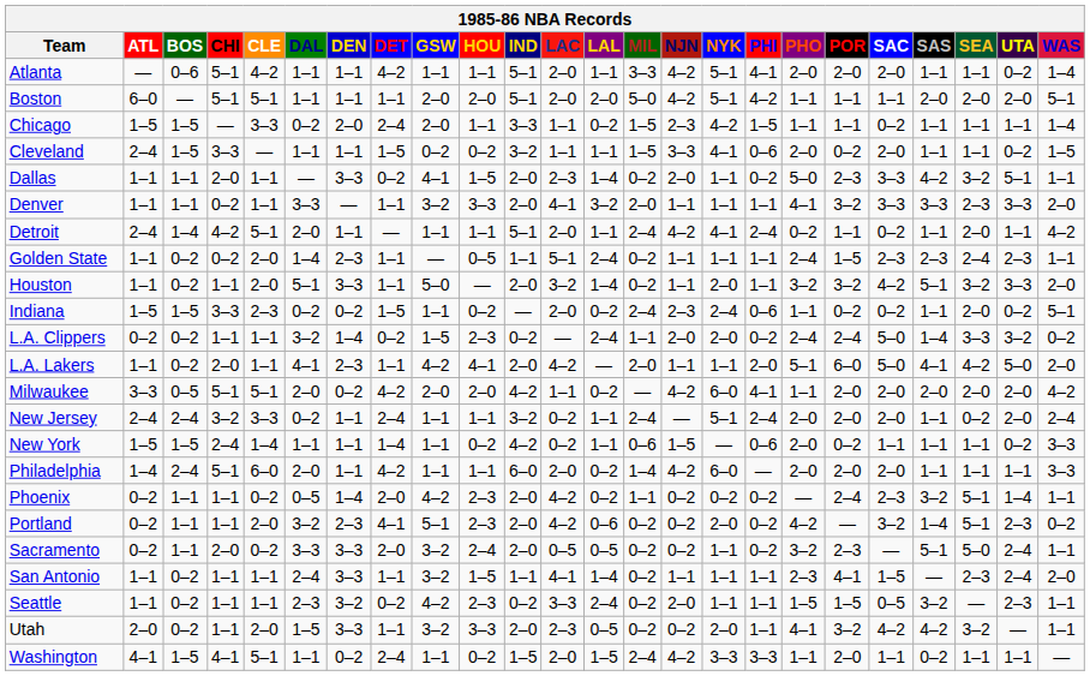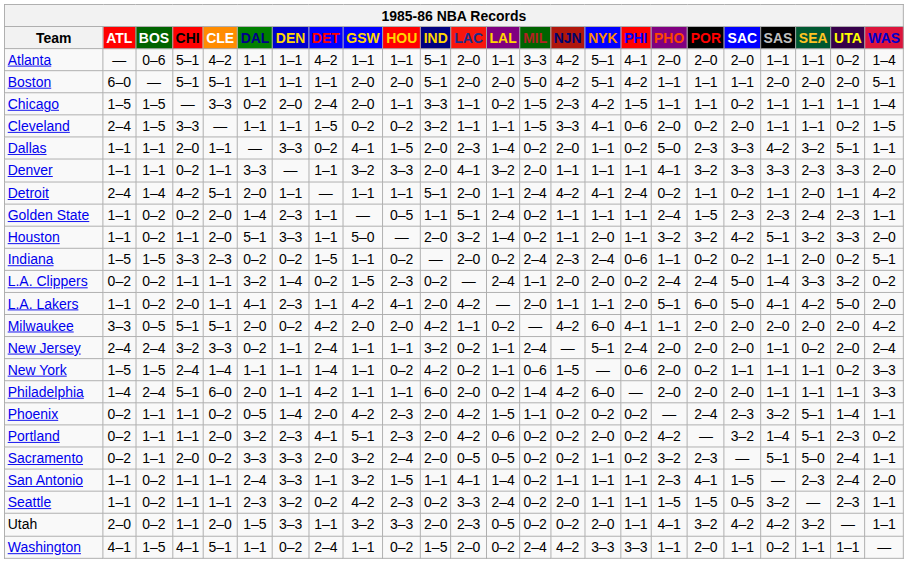 <table class="wikitable" style="font-size:95%; text-align:center;">
 <tr>
 <th colspan=24>1985-86 NBA Records</th>
 </tr>
 <tr>
 <th width=100>Team</th>
 <th style="background:#FF0000;color:#FFFFFF;width=35">ATL</th>
 <th style="background:#006400;color:#FFFFFF;width=35">BOS</th>
 <th style="background:#FF0000;color:#000000;width=35">CHI</th>
 <th style="background:#FF8C00;color:#FFFFFF;width=35">CLE</th>
 <th style="background:#008000;color:#00008B;width=35">DAL</th>
 <th style="background:#0000CD;color:#FFD700;width=35">DEN</th>
 <th style="background:#0000FF;color:#FF0000;width=35">DET</th>
 <th style="background:#0000FF;color:#FFD700;width=35">GSW</th>
 <th style="background:#FF0000;color:#FFD700;width=35">HOU</th>
 <th style="background:#000080;color:#FFD700;width=35">IND</th>
 <th style="background:#F9160D;color:#1A2E8B;width=35">LAC</th>
 <th style="background:#800080;color:#FFD700;width=35">LAL</th>
 <th style="background:#006400;color:#B22222;width=35">MIL</th>
 <th style="background:#B0170C;color:#00056D;width=35">NJN</th>
 <th style="background:#0000FF;color:#FF8C00;width=35">NYK</th>
 <th style="background:#FF0000;color:#0000FF;width=35">PHI</th>
 <th style="background:#800080;color:#FF4500;width=35">PHO</th>
 <th style="background:#000000;color:#FF0000;width=35">POR</th>
 <th style="background:#0000FF;color:#FFFFFF;width=35">SAC</th>
 <th style="background:#000000;color:#C0C0C0;width=35">SAS</th>
 <th style="background:#005831;color:#FFC322;width=35">SEA</th>
 <th style="background:#36004A;color:#FFFF00;width=35">UTA</th>
 <th style="background:#DC143C;color:#0000CD;width=35">WAS</th>
 </tr>
 <tr>
 <td style="text-align:left;"><a href='#'>Atlanta</a></td>
 <td>—</td>
 <td>0–6</td>
 <td>5–1</td>
 <td>4–2</td>
 <td>1–1</td>
 <td>1–1</td>
 <td>4–2</td>
 <td>1–1</td>
 <td>1–1</td>
 <td>5–1</td>
 <td>2–0</td>
 <td>1–1</td>
 <td>3–3</td>
 <td>4–2</td>
 <td>5–1</td>
 <td>4–1</td>
 <td>2–0</td>
 <td>2–0</td>
 <td>2–0</td>
 <td>1–1</td>
 <td>1–1</td>
 <td>0–2</td>
 <td>1–4</td>
 </tr>
 <tr>
 <td style="text-align:left;"><a href='#'>Boston</a></td>
 <td>6–0</td>
 <td>—</td>
 <td>5–1</td>
 <td>5–1</td>
 <td>1–1</td>
 <td>1–1</td>
 <td>1–1</td>
 <td>2–0</td>
 <td>2–0</td>
 <td>5–1</td>
 <td>2–0</td>
 <td>2–0</td>
 <td>5–0</td>
 <td>4–2</td>
 <td>5–1</td>
 <td>4–2</td>
 <td>1–1</td>
 <td>1–1</td>
 <td>1–1</td>
 <td>2–0</td>
 <td>2–0</td>
 <td>2–0</td>
 <td>5–1</td>
 </tr>
 <tr>
 <td style="text-align:left;"><a href='#'>Chicago</a></td>
 <td>1–5</td>
 <td>1–5</td>
 <td>—</td>
 <td>3–3</td>
 <td>0–2</td>
 <td>2–0</td>
 <td>2–4</td>
 <td>2–0</td>
 <td>1–1</td>
 <td>3–3</td>
 <td>1–1</td>
 <td>0–2</td>
 <td>1–5</td>
 <td>2–3</td>
 <td>4–2</td>
 <td>1–5</td>
 <td>1–1</td>
 <td>1–1</td>
 <td>0–2</td>
 <td>1–1</td>
 <td>1–1</td>
 <td>1–1</td>
 <td>1–4</td>
 </tr>
 <tr>
 <td style="text-align:left;"><a href='#'>Cleveland</a></td>
 <td>2–4</td>
 <td>1–5</td>
 <td>3–3</td>
 <td>—</td>
 <td>1–1</td>
 <td>1–1</td>
 <td>1–5</td>
 <td>0–2</td>
 <td>0–2</td>
 <td>3–2</td>
 <td>1–1</td>
 <td>1–1</td>
 <td>1–5</td>
 <td>3–3</td>
 <td>4–1</td>
 <td>0–6</td>
 <td>2–0</td>
 <td>0–2</td>
 <td>2–0</td>
 <td>1–1</td>
 <td>1–1</td>
 <td>0–2</td>
 <td>1–5</td>
 </tr>
 <tr>
 <td style="text-align:left;"><a href='#'>Dallas</a></td>
 <td>1–1</td>
 <td>1–1</td>
 <td>2–0</td>
 <td>1–1</td>
 <td>—</td>
 <td>3–3</td>
 <td>0–2</td>
 <td>4–1</td>
 <td>1–5</td>
 <td>2–0</td>
 <td>2–3</td>
 <td>1–4</td>
 <td>0–2</td>
 <td>2–0</td>
 <td>1–1</td>
 <td>0–2</td>
 <td>5–0</td>
 <td>2–3</td>
 <td>3–3</td>
 <td>4–2</td>
 <td>3–2</td>
 <td>5–1</td>
 <td>1–1</td>
 </tr>
 <tr>
 <td style="text-align:left;"><a href='#'>Denver</a></td>
 <td>1–1</td>
 <td>1–1</td>
 <td>0–2</td>
 <td>1–1</td>
 <td>3–3</td>
 <td>—</td>
 <td>1–1</td>
 <td>3–2</td>
 <td>3–3</td>
 <td>2–0</td>
 <td>4–1</td>
 <td>3–2</td>
 <td>2–0</td>
 <td>1–1</td>
 <td>1–1</td>
 <td>1–1</td>
 <td>4–1</td>
 <td>3–2</td>
 <td>3–3</td>
 <td>3–3</td>
 <td>2–3</td>
 <td>3–3</td>
 <td>2–0</td>
 </tr>
 <tr>
 <td style="text-align:left;"><a href='#'>Detroit</a></td>
 <td>2–4</td>
 <td>1–4</td>
 <td>4–2</td>
 <td>5–1</td>
 <td>2–0</td>
 <td>1–1</td>
 <td>—</td>
 <td>1–1</td>
 <td>1–1</td>
 <td>5–1</td>
 <td>2–0</td>
 <td>1–1</td>
 <td>2–4</td>
 <td>4–2</td>
 <td>4–1</td>
 <td>2–4</td>
 <td>0–2</td>
 <td>1–1</td>
 <td>0–2</td>
 <td>1–1</td>
 <td>2–0</td>
 <td>1–1</td>
 <td>4–2</td>
 </tr>
 <tr>
 <td style="text-align:left;"><a href='#'>Golden State</a></td>
 <td>1–1</td>
 <td>0–2</td>
 <td>0–2</td>
 <td>2–0</td>
 <td>1–4</td>
 <td>2–3</td>
 <td>1–1</td>
 <td>—</td>
 <td>0–5</td>
 <td>1–1</td>
 <td>5–1</td>
 <td>2–4</td>
 <td>0–2</td>
 <td>1–1</td>
 <td>1–1</td>
 <td>1–1</td>
 <td>2–4</td>
 <td>1–5</td>
 <td>2–3</td>
 <td>2–3</td>
 <td>2–4</td>
 <td>2–3</td>
 <td>1–1</td>
 </tr>
 <tr>
 <td style="text-align:left;"><a href='#'>Houston</a></td>
 <td>1–1</td>
 <td>0–2</td>
 <td>1–1</td>
 <td>2–0</td>
 <td>5–1</td>
 <td>3–3</td>
 <td>1–1</td>
 <td>5–0</td>
 <td>—</td>
 <td>2–0</td>
 <td>3–2</td>
 <td>1–4</td>
 <td>0–2</td>
 <td>1–1</td>
 <td>2–0</td>
 <td>1–1</td>
 <td>3–2</td>
 <td>3–2</td>
 <td>4–2</td>
 <td>5–1</td>
 <td>3–2</td>
 <td>3–3</td>
 <td>2–0</td>
 </tr>
 <tr>
 <td style="text-align:left;"><a href='#'>Indiana</a></td>
 <td>1–5</td>
 <td>1–5</td>
 <td>3–3</td>
 <td>2–3</td>
 <td>0–2</td>
 <td>0–2</td>
 <td>1–5</td>
 <td>1–1</td>
 <td>0–2</td>
 <td>—</td>
 <td>2–0</td>
 <td>0–2</td>
 <td>2–4</td>
 <td>2–3</td>
 <td>2–4</td>
 <td>0–6</td>
 <td>1–1</td>
 <td>0–2</td>
 <td>0–2</td>
 <td>1–1</td>
 <td>2–0</td>
 <td>0–2</td>
 <td>5–1</td>
 </tr>
 <tr>
 <td style="text-align:left;"><a href='#'>L.A. Clippers</a></td>
 <td>0–2</td>
 <td>0–2</td>
 <td>1–1</td>
 <td>1–1</td>
 <td>3–2</td>
 <td>1–4</td>
 <td>0–2</td>
 <td>1–5</td>
 <td>2–3</td>
 <td>0–2</td>
 <td>—</td>
 <td>2–4</td>
 <td>1–1</td>
 <td>2–0</td>
 <td>2–0</td>
 <td>0–2</td>
 <td>2–4</td>
 <td>2–4</td>
 <td>5–0</td>
 <td>1–4</td>
 <td>3–3</td>
 <td>3–2</td>
 <td>0–2</td>
 </tr>
 <tr>
 <td style="text-align:left;"><a href='#'>L.A. Lakers</a></td>
 <td>1–1</td>
 <td>0–2</td>
 <td>2–0</td>
 <td>1–1</td>
 <td>4–1</td>
 <td>2–3</td>
 <td>1–1</td>
 <td>4–2</td>
 <td>4–1</td>
 <td>2–0</td>
 <td>4–2</td>
 <td>—</td>
 <td>2–0</td>
 <td>1–1</td>
 <td>1–1</td>
 <td>2–0</td>
 <td>5–1</td>
 <td>6–0</td>
 <td>5–0</td>
 <td>4–1</td>
 <td>4–2</td>
 <td>5–0</td>
 <td>2–0</td>
 </tr>
 <tr>
 <td style="text-align:left;"><a href='#'>Milwaukee</a></td>
 <td>3–3</td>
 <td>0–5</td>
 <td>5–1</td>
 <td>5–1</td>
 <td>2–0</td>
 <td>0–2</td>
 <td>4–2</td>
 <td>2–0</td>
 <td>2–0</td>
 <td>4–2</td>
 <td>1–1</td>
 <td>0–2</td>
 <td>—</td>
 <td>4–2</td>
 <td>6–0</td>
 <td>4–1</td>
 <td>1–1</td>
 <td>2–0</td>
 <td>2–0</td>
 <td>2–0</td>
 <td>2–0</td>
 <td>2–0</td>
 <td>4–2</td>
 </tr>
 <tr>
 <td style="text-align:left;"><a href='#'>New Jersey</a></td>
 <td>2–4</td>
 <td>2–4</td>
 <td>3–2</td>
 <td>3–3</td>
 <td>0–2</td>
 <td>1–1</td>
 <td>2–4</td>
 <td>1–1</td>
 <td>1–1</td>
 <td>3–2</td>
 <td>0–2</td>
 <td>1–1</td>
 <td>2–4</td>
 <td>—</td>
 <td>5–1</td>
 <td>2–4</td>
 <td>2–0</td>
 <td>2–0</td>
 <td>2–0</td>
 <td>1–1</td>
 <td>0–2</td>
 <td>2–0</td>
 <td>2–4</td>
 </tr>
 <tr>
 <td style="text-align:left;"><a href='#'>New York</a></td>
 <td>1–5</td>
 <td>1–5</td>
 <td>2–4</td>
 <td>1–4</td>
 <td>1–1</td>
 <td>1–1</td>
 <td>1–4</td>
 <td>1–1</td>
 <td>0–2</td>
 <td>4–2</td>
 <td>0–2</td>
 <td>1–1</td>
 <td>0–6</td>
 <td>1–5</td>
 <td>—</td>
 <td>0–6</td>
 <td>2–0</td>
 <td>0–2</td>
 <td>1–1</td>
 <td>1–1</td>
 <td>1–1</td>
 <td>0–2</td>
 <td>3–3</td>
 </tr>
 <tr>
 <td style="text-align:left;"><a href='#'>Philadelphia</a></td>
 <td>1–4</td>
 <td>2–4</td>
 <td>5–1</td>
 <td>6–0</td>
 <td>2–0</td>
 <td>1–1</td>
 <td>4–2</td>
 <td>1–1</td>
 <td>1–1</td>
 <td>6–0</td>
 <td>2–0</td>
 <td>0–2</td>
 <td>1–4</td>
 <td>4–2</td>
 <td>6–0</td>
 <td>—</td>
 <td>2–0</td>
 <td>2–0</td>
 <td>2–0</td>
 <td>1–1</td>
 <td>1–1</td>
 <td>1–1</td>
 <td>3–3</td>
 </tr>
 <tr>
 <td style="text-align:left;"><a href='#'>Phoenix</a></td>
 <td>0–2</td>
 <td>1–1</td>
 <td>1–1</td>
 <td>0–2</td>
 <td>0–5</td>
 <td>1–4</td>
 <td>2–0</td>
 <td>4–2</td>
 <td>2–3</td>
 <td>2–0</td>
 <td>4–2</td>
-<td>0–2</td>
+<td>1–5</td>
 <td>1–1</td>
 <td>0–2</td>
 <td>0–2</td>
 <td>0–2</td>
 <td>—</td>
 <td>2–4</td>
 <td>2–3</td>
 <td>3–2</td>
 <td>5–1</td>
 <td>1–4</td>
 <td>1–1</td>
 </tr>
 <tr>
 <td style="text-align:left;"><a href='#'>Portland</a></td>
 <td>0–2</td>
 <td>1–1</td>
 <td>1–1</td>
 <td>2–0</td>
 <td>3–2</td>
 <td>2–3</td>
 <td>4–1</td>
 <td>5–1</td>
 <td>2–3</td>
 <td>2–0</td>
 <td>4–2</td>
 <td>0–6</td>
 <td>0–2</td>
 <td>0–2</td>
 <td>2–0</td>
 <td>0–2</td>
 <td>4–2</td>
 <td>—</td>
 <td>3–2</td>
 <td>1–4</td>
 <td>5–1</td>
 <td>2–3</td>
 <td>0–2</td>
 </tr>
 <tr>
 <td style="text-align:left;"><a href='#'>Sacramento</a></td>
 <td>0–2</td>
 <td>1–1</td>
 <td>2–0</td>
 <td>0–2</td>
 <td>3–3</td>
 <td>3–3</td>
 <td>2–0</td>
 <td>3–2</td>
 <td>2–4</td>
 <td>2–0</td>
 <td>0–5</td>
 <td>0–5</td>
 <td>0–2</td>
 <td>0–2</td>
 <td>1–1</td>
 <td>0–2</td>
 <td>3–2</td>
 <td>2–3</td>
 <td>—</td>
 <td>5–1</td>
 <td>5–0</td>
 <td>2–4</td>
 <td>1–1</td>
 </tr>
 <tr>
 <td style="text-align:left;"><a href='#'>San Antonio</a></td>
 <td>1–1</td>
 <td>0–2</td>
 <td>1–1</td>
 <td>1–1</td>
 <td>2–4</td>
 <td>3–3</td>
 <td>1–1</td>
 <td>3–2</td>
 <td>1–5</td>
 <td>1–1</td>
 <td>4–1</td>
 <td>1–4</td>
 <td>0–2</td>
 <td>1–1</td>
 <td>1–1</td>
 <td>1–1</td>
 <td>2–3</td>
 <td>4–1</td>
 <td>1–5</td>
 <td>—</td>
 <td>2–3</td>
 <td>2–4</td>
 <td>2–0</td>
 </tr>
 <tr>
 <td style="text-align:left;"><a href='#'>Seattle</a></td>
 <td>1–1</td>
 <td>0–2</td>
 <td>1–1</td>
 <td>1–1</td>
 <td>2–3</td>
 <td>3–2</td>
 <td>0–2</td>
 <td>4–2</td>
 <td>2–3</td>
 <td>0–2</td>
 <td>3–3</td>
 <td>2–4</td>
 <td>0–2</td>
 <td>2–0</td>
 <td>1–1</td>
 <td>1–1</td>
 <td>1–5</td>
 <td>1–5</td>
 <td>0–5</td>
 <td>3–2</td>
 <td>—</td>
 <td>2–3</td>
 <td>1–1</td>
 </tr>
 <tr>
 <td style="text-align:left;">Utah</td>
 <td>2–0</td>
 <td>0–2</td>
 <td>1–1</td>
 <td>2–0</td>
 <td>1–5</td>
 <td>3–3</td>
 <td>1–1</td>
 <td>3–2</td>
 <td>3–3</td>
 <td>2–0</td>
 <td>2–3</td>
 <td>0–5</td>
 <td>0–2</td>
 <td>0–2</td>
 <td>2–0</td>
 <td>1–1</td>
 <td>4–1</td>
 <td>3–2</td>
 <td>4–2</td>
 <td>4–2</td>
 <td>3–2</td>
 <td>—</td>
 <td>1–1</td>
 </tr>
 <tr>
 <td style="text-align:left;"><a href='#'>Washington</a></td>
 <td>4–1</td>
 <td>1–5</td>
 <td>4–1</td>
 <td>5–1</td>
 <td>1–1</td>
 <td>0–2</td>
 <td>2–4</td>
 <td>1–1</td>
 <td>0–2</td>
 <td>1–5</td>
 <td>2–0</td>
-<td>1–5</td>
+<td>0–2</td>
 <td>2–4</td>
 <td>4–2</td>
 <td>3–3</td>
 <td>3–3</td>
 <td>1–1</td>
 <td>2–0</td>
 <td>1–1</td>
 <td>0–2</td>
 <td>1–1</td>
 <td>1–1</td>
 <td>—</td>
 </tr>
 </table>
